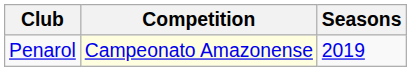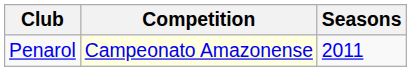 <table class="wikitable sortable">
 <tr>
 <th>Club</th>
 <th>Competition</th>
 <th>Seasons</th>
 </tr>
 <tr>
 <td><a href='#'>Penarol</a></td>
 <td style="background: lightyellow;"><a href='#'>Campeonato Amazonense</a></td>
-<td><a href='#'>2019</a></td>
+<td><a href='#'>2011</a></td>
 </tr>
 </table>
